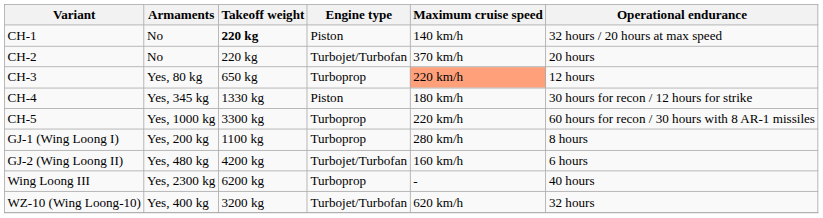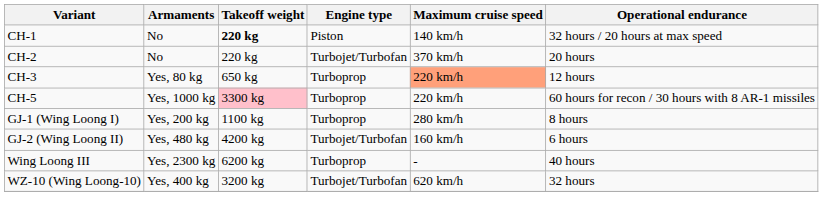 <table class="wikitable sortable">
 <tr>
 <th>Variant</th>
 <th>Armaments</th>
 <th>Takeoff weight</th>
 <th>Engine type</th>
 <th>Maximum cruise speed</th>
 <th>Operational endurance</th>
 </tr>
 <tr>
 <td>CH-1</td>
 <td>No</td>
 <td><strong>220 kg</strong></td>
 <td>Piston</td>
 <td>140 km/h</td>
 <td>32 hours / 20 hours at max speed</td>
 </tr>
 <tr>
 <td>CH-2</td>
 <td>No</td>
 <td>220 kg</td>
 <td>Turbojet/Turbofan</td>
 <td>370 km/h</td>
 <td>20 hours</td>
 </tr>
 <tr>
 <td>CH-3</td>
 <td>Yes, 80 kg</td>
 <td>650 kg</td>
 <td>Turboprop</td>
 <td style="background: lightsalmon;">220 km/h</td>
 <td>12 hours</td>
 </tr>
 <tr>
-<td>CH-4</td>
-<td>Yes, 345 kg</td>
-<td>1330 kg</td>
-<td>Piston</td>
-<td>180 km/h</td>
-<td>30 hours for recon / 12 hours for strike</td>
-</tr>
-<tr>
 <td>CH-5</td>
 <td>Yes, 1000 kg</td>
-<td>3300 kg</td>
+<td style="background: pink;">3300 kg</td>
 <td>Turboprop</td>
 <td>220 km/h</td>
 <td>60 hours for recon / 30 hours with 8 AR-1 missiles</td>
 </tr>
 <tr>
 <td>GJ-1 (Wing Loong I)</td>
 <td>Yes, 200 kg</td>
 <td>1100 kg</td>
 <td>Turboprop</td>
 <td>280 km/h</td>
 <td>8 hours</td>
 </tr>
 <tr>
 <td>GJ-2 (Wing Loong II)</td>
 <td>Yes, 480 kg</td>
 <td>4200 kg</td>
 <td>Turbojet/Turbofan</td>
 <td>160 km/h</td>
 <td>6 hours</td>
 </tr>
 <tr>
 <td>Wing Loong III</td>
 <td>Yes, 2300 kg</td>
 <td>6200 kg</td>
 <td>Turboprop</td>
 <td>-</td>
 <td>40 hours</td>
 </tr>
 <tr>
 <td>WZ-10 (Wing Loong-10)</td>
 <td>Yes, 400 kg</td>
 <td>3200 kg</td>
 <td>Turbojet/Turbofan</td>
 <td>620 km/h</td>
 <td>32 hours</td>
 </tr>
 <tr>
 </tr>
 </table>
